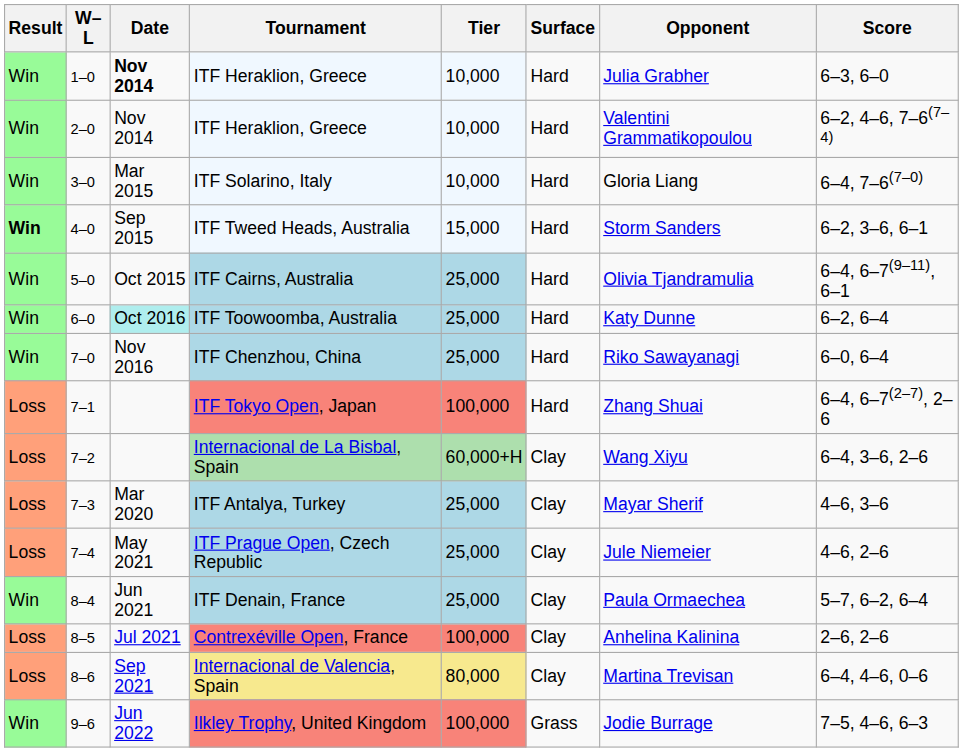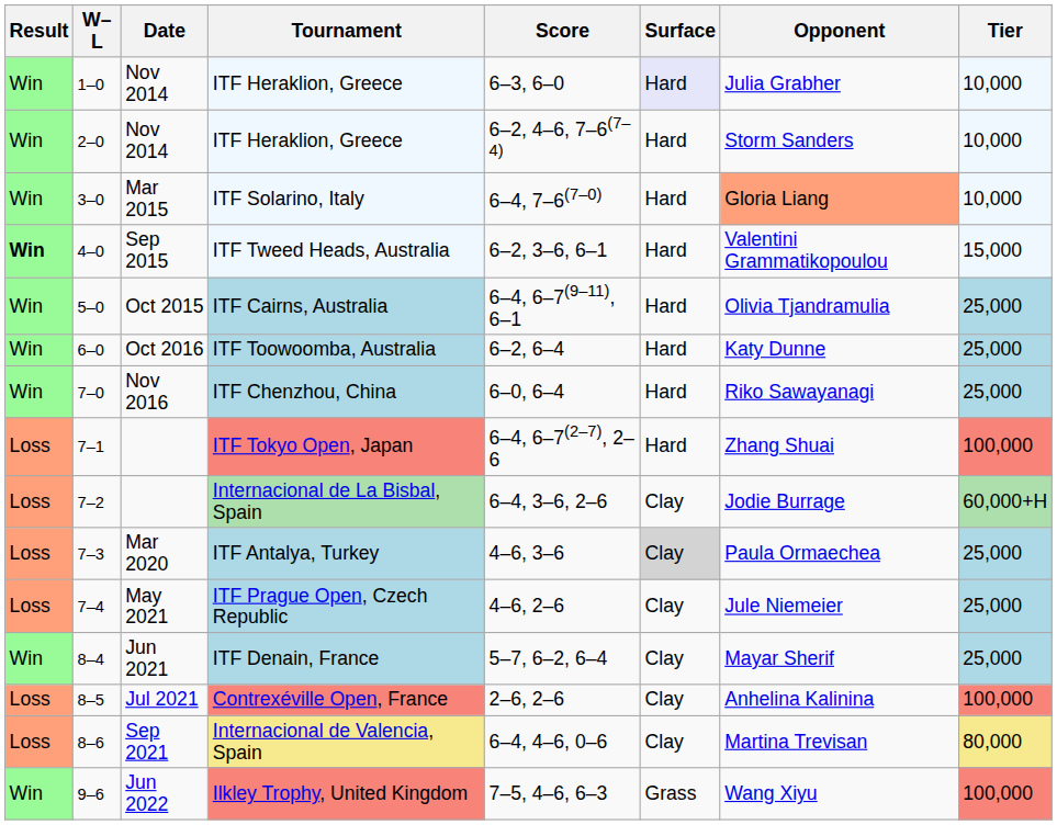 <table class="sortable wikitable">
 <tr>
 <th>Result</th>
 <th class="unsortable">W–L</th>
 <th>Date</th>
 <th>Tournament</th>
-<th>Tier</th>
+<th class="unsortable">Score</th>
 <th>Surface</th>
 <th>Opponent</th>
-<th class="unsortable">Score</th>
+<th>Tier</th>
 </tr>
 <tr>
 <td style="background:#98fb98;">Win</td>
 <td><small>1–0</small></td>
-<td><strong>Nov 2014</strong></td>
+<td>Nov 2014</td>
 <td style="background:#f0f8ff;">ITF Heraklion, Greece</td>
+<td>6–3, 6–0</td>
+<td style="background: lavender;">Hard</td>
+<td> <a href='#'>Julia Grabher</a></td>
 <td style="background:#f0f8ff;">10,000</td>
-<td>Hard</td>
-<td> <a href='#'>Julia Grabher</a></td>
-<td>6–3, 6–0</td>
 </tr>
 <tr>
 <td style="background:#98fb98;">Win</td>
 <td><small>2–0</small></td>
 <td>Nov 2014</td>
 <td style="background:#f0f8ff;">ITF Heraklion, Greece</td>
+<td>6–2, 4–6, 7–6<sup>(7–4)</sup></td>
+<td>Hard</td>
+<td> <a href='#'>Storm Sanders</a></td>
 <td style="background:#f0f8ff;">10,000</td>
-<td>Hard</td>
-<td> <a href='#'>Valentini Grammatikopoulou</a></td>
-<td>6–2, 4–6, 7–6<sup>(7–4)</sup></td>
 </tr>
 <tr>
 <td style="background:#98fb98;">Win</td>
 <td><small>3–0</small></td>
 <td>Mar 2015</td>
 <td style="background:#f0f8ff;">ITF Solarino, Italy</td>
+<td>6–4, 7–6<sup>(7–0)</sup></td>
+<td>Hard</td>
+<td style="background: lightsalmon;"> Gloria Liang</td>
 <td style="background:#f0f8ff;">10,000</td>
-<td>Hard</td>
-<td> Gloria Liang</td>
-<td>6–4, 7–6<sup>(7–0)</sup></td>
 </tr>
 <tr>
 <td style="background:#98fb98;"><strong>Win</strong></td>
 <td><small>4–0</small></td>
 <td>Sep 2015</td>
 <td style="background:#f0f8ff;">ITF Tweed Heads, Australia</td>
+<td>6–2, 3–6, 6–1</td>
+<td>Hard</td>
+<td> <a href='#'>Valentini Grammatikopoulou</a></td>
 <td style="background:#f0f8ff;">15,000</td>
-<td>Hard</td>
-<td> <a href='#'>Storm Sanders</a></td>
-<td>6–2, 3–6, 6–1</td>
 </tr>
 <tr>
 <td style="background:#98fb98;">Win</td>
 <td><small>5–0</small></td>
 <td>Oct 2015</td>
 <td style="background:lightblue;">ITF Cairns, Australia</td>
-<td style="background:lightblue;">25,000</td>
+<td>6–4, 6–7<sup>(9–11)</sup>, 6–1</td>
 <td>Hard</td>
 <td> <a href='#'>Olivia Tjandramulia</a></td>
-<td>6–4, 6–7<sup>(9–11)</sup>, 6–1</td>
+<td style="background:lightblue;">25,000</td>
 </tr>
 <tr>
 <td style="background:#98fb98;">Win</td>
 <td><small>6–0</small></td>
-<td style="background: paleturquoise;">Oct 2016</td>
+<td>Oct 2016</td>
 <td style="background:lightblue;">ITF Toowoomba, Australia</td>
-<td style="background:lightblue;">25,000</td>
+<td>6–2, 6–4</td>
 <td>Hard</td>
 <td> <a href='#'>Katy Dunne</a></td>
-<td>6–2, 6–4</td>
+<td style="background:lightblue;">25,000</td>
 </tr>
 <tr>
 <td style="background:#98fb98;">Win</td>
 <td><small>7–0</small></td>
 <td>Nov 2016</td>
 <td style="background:lightblue;">ITF Chenzhou, China</td>
-<td style="background:lightblue;">25,000</td>
+<td>6–0, 6–4</td>
 <td>Hard</td>
 <td> <a href='#'>Riko Sawayanagi</a></td>
-<td>6–0, 6–4</td>
+<td style="background:lightblue;">25,000</td>
 </tr>
 <tr>
 <td style="background:#ffa07a;">Loss</td>
 <td><small>7–1</small></td>
 <td><a href='#'></a></td>
 <td style="background:#f88379;"><a href='#'>ITF Tokyo Open</a>, Japan</td>
-<td style="background:#f88379;">100,000</td>
+<td>6–4, 6–7<sup>(2–7)</sup>, 2–6</td>
 <td>Hard</td>
 <td> <a href='#'>Zhang Shuai</a></td>
-<td>6–4, 6–7<sup>(2–7)</sup>, 2–6</td>
+<td style="background:#f88379;">100,000</td>
 </tr>
 <tr>
 <td style="background:#ffa07a;">Loss</td>
 <td><small>7–2</small></td>
 <td><a href='#'></a></td>
 <td style="background:#addfad;"><a href='#'>Internacional de La Bisbal</a>, Spain</td>
+<td>6–4, 3–6, 2–6</td>
+<td>Clay</td>
+<td> <a href='#'>Jodie Burrage</a></td>
 <td style="background:#addfad;">60,000+H</td>
-<td>Clay</td>
-<td> <a href='#'>Wang Xiyu</a></td>
-<td>6–4, 3–6, 2–6</td>
 </tr>
 <tr>
 <td style="background:#ffa07a;">Loss</td>
 <td><small>7–3</small></td>
 <td>Mar 2020</td>
 <td style="background:lightblue;">ITF Antalya, Turkey</td>
+<td>4–6, 3–6</td>
+<td style="background: lightgrey;">Clay</td>
+<td> <a href='#'>Paula Ormaechea</a></td>
 <td style="background:lightblue;">25,000</td>
-<td>Clay</td>
-<td> <a href='#'>Mayar Sherif</a></td>
-<td>4–6, 3–6</td>
 </tr>
 <tr>
 <td style="background:#ffa07a;">Loss</td>
 <td><small>7–4</small></td>
 <td>May 2021</td>
 <td style="background:lightblue;"><a href='#'>ITF Prague Open</a>, Czech Republic</td>
-<td style="background:lightblue;">25,000</td>
+<td>4–6, 2–6</td>
 <td>Clay</td>
 <td> <a href='#'>Jule Niemeier</a></td>
-<td>4–6, 2–6</td>
+<td style="background:lightblue;">25,000</td>
 </tr>
 <tr>
 <td style="background:#98fb98;">Win</td>
 <td><small>8–4</small></td>
 <td>Jun 2021</td>
 <td style="background:lightblue;">ITF Denain, France</td>
+<td>5–7, 6–2, 6–4</td>
+<td>Clay</td>
+<td> <a href='#'>Mayar Sherif</a></td>
 <td style="background:lightblue;">25,000</td>
-<td>Clay</td>
-<td> <a href='#'>Paula Ormaechea</a></td>
-<td>5–7, 6–2, 6–4</td>
 </tr>
 <tr>
 <td style="background:#ffa07a;">Loss</td>
 <td><small>8–5</small></td>
 <td><a href='#'>Jul 2021</a></td>
 <td bgcolor=f88379><a href='#'>Contrexéville Open</a>, France</td>
-<td bgcolor=f88379>100,000</td>
+<td>2–6, 2–6</td>
 <td>Clay</td>
 <td> <a href='#'>Anhelina Kalinina</a></td>
-<td>2–6, 2–6</td>
+<td bgcolor=f88379>100,000</td>
 </tr>
 <tr>
 <td style="background:#ffa07a;">Loss</td>
 <td><small>8–6</small></td>
 <td><a href='#'>Sep 2021</a></td>
 <td bgcolor=f7e98e><a href='#'>Internacional de Valencia</a>, Spain</td>
-<td bgcolor=f7e98e>80,000</td>
+<td>6–4, 4–6, 0–6</td>
 <td>Clay</td>
 <td> <a href='#'>Martina Trevisan</a></td>
-<td>6–4, 4–6, 0–6</td>
+<td bgcolor=f7e98e>80,000</td>
 </tr>
 <tr>
 <td style="background:#98fb98;">Win</td>
 <td><small>9–6</small></td>
 <td><a href='#'>Jun 2022</a></td>
 <td bgcolor=f88379><a href='#'>Ilkley Trophy</a>, United Kingdom</td>
+<td>7–5, 4–6, 6–3</td>
+<td>Grass</td>
+<td> <a href='#'>Wang Xiyu</a></td>
 <td bgcolor=f88379>100,000</td>
-<td>Grass</td>
-<td> <a href='#'>Jodie Burrage</a></td>
-<td>7–5, 4–6, 6–3</td>
 </tr>
 </table>
